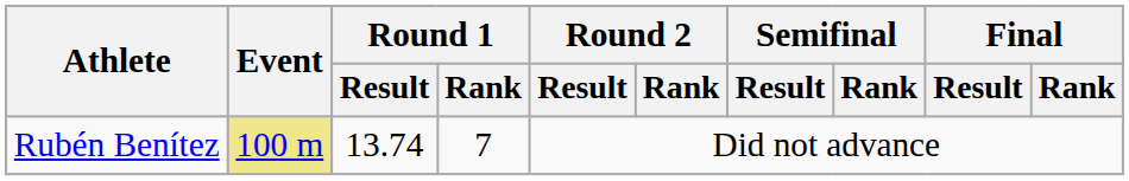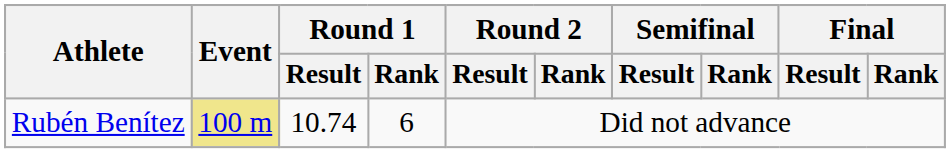 <table class="wikitable" style="font-size:90%; text-align: center">
 <tr>
 <th rowspan="2">Athlete</th>
 <th rowspan="2">Event</th>
 <th colspan="2">Round 1</th>
 <th colspan="2">Round 2</th>
 <th colspan="2">Semifinal</th>
 <th colspan="2">Final</th>
 </tr>
 <tr style="font-size:95%">
 <th>Result</th>
 <th>Rank</th>
 <th>Result</th>
 <th>Rank</th>
 <th>Result</th>
 <th>Rank</th>
 <th>Result</th>
 <th>Rank</th>
 </tr>
 <tr align=center>
 <td align=left><a href='#'>Rubén Benítez</a></td>
 <td align=left style="background: khaki;"><a href='#'>100 m</a></td>
-<td>13.74</td>
-<td>7</td>
+<td>10.74</td>
+<td>6</td>
 <td colspan=6>Did not advance</td>
 </tr>
 </table>
